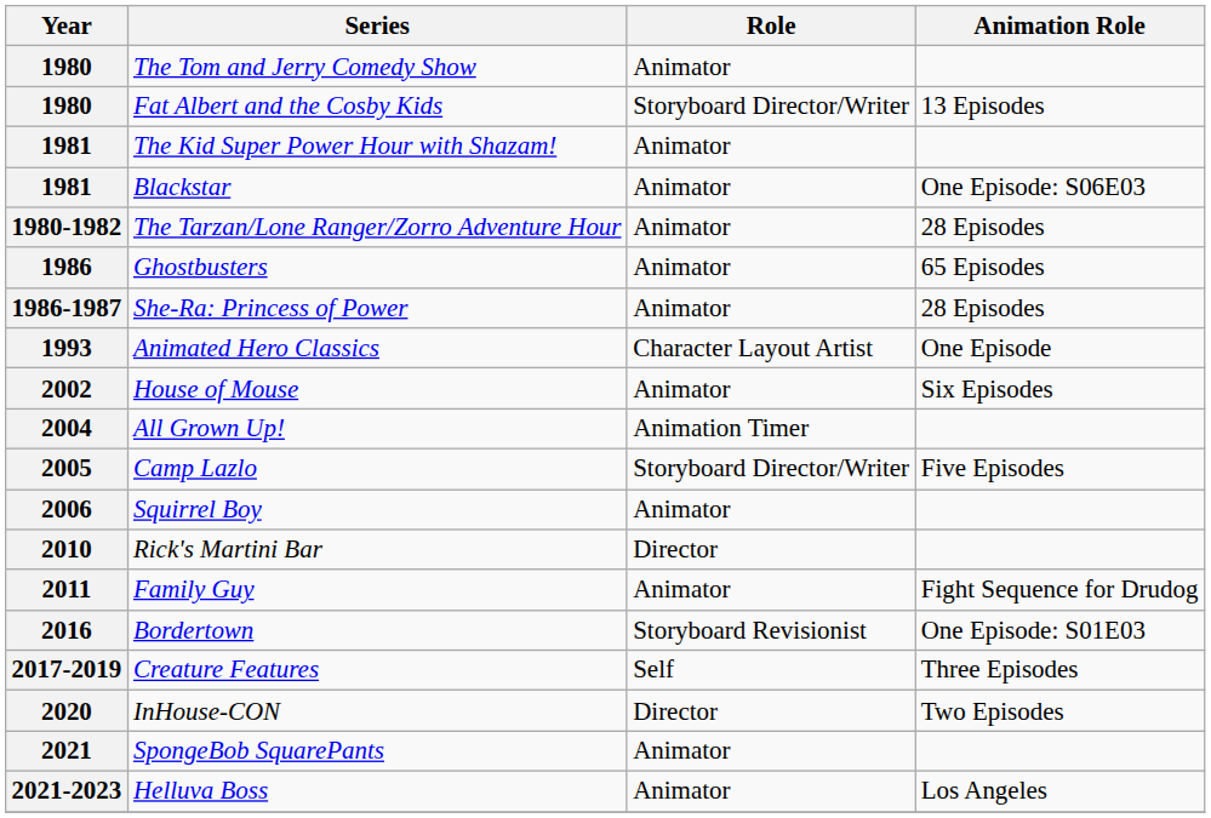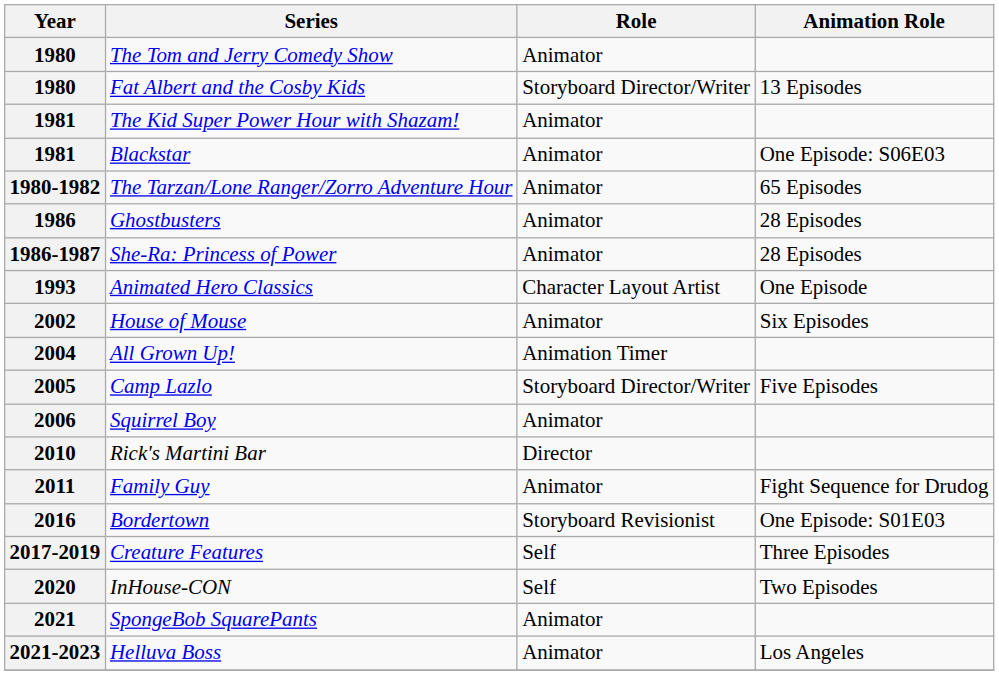 <table class="wikitable plainrowheaders sortable">
 <tr>
 <th scope="col">Year</th>
 <th scope="col">Series</th>
 <th scope="col">Role</th>
 <th scope="col">Animation Role</th>
 </tr>
 <tr>
 <th scope=row>1980</th>
 <td><em><a href='#'>The Tom and Jerry Comedy Show</a></em></td>
 <td>Animator</td>
 <td></td>
 </tr>
 <tr>
 <th scope=row>1980</th>
 <td><em><a href='#'>Fat Albert and the Cosby Kids</a></em></td>
 <td>Storyboard Director/Writer</td>
 <td>13 Episodes</td>
 </tr>
 <tr>
 <th scope=row>1981</th>
 <td><em><a href='#'>The Kid Super Power Hour with Shazam!</a></em></td>
 <td>Animator</td>
 <td></td>
 </tr>
 <tr>
 <th scope=row>1981</th>
 <td><em><a href='#'>Blackstar</a></em></td>
 <td>Animator</td>
 <td>One Episode: S06E03</td>
 </tr>
 <tr>
 <th scope=row>1980-1982</th>
 <td><em><a href='#'>The Tarzan/Lone Ranger/Zorro Adventure Hour</a></em></td>
 <td>Animator</td>
-<td>28 Episodes</td>
+<td>65 Episodes</td>
 </tr>
 <tr>
 <th scope=row>1986</th>
 <td><em><a href='#'>Ghostbusters</a></em></td>
 <td>Animator</td>
-<td>65 Episodes</td>
+<td>28 Episodes</td>
 </tr>
 <tr>
 <th scope=row>1986-1987</th>
 <td><em><a href='#'>She-Ra: Princess of Power</a></em></td>
 <td>Animator</td>
 <td>28 Episodes</td>
 </tr>
 <tr>
 <th scope=row>1993</th>
 <td><em><a href='#'>Animated Hero Classics</a></em></td>
 <td>Character Layout Artist</td>
 <td>One Episode</td>
 </tr>
 <tr>
 <th scope=row>2002</th>
 <td><em><a href='#'>House of Mouse</a></em></td>
 <td>Animator</td>
 <td>Six Episodes</td>
 </tr>
 <tr>
 <th scope=row>2004</th>
 <td><em><a href='#'>All Grown Up!</a></em></td>
 <td>Animation Timer</td>
 <td></td>
 </tr>
 <tr>
 <th scope=row>2005</th>
 <td><em><a href='#'>Camp Lazlo</a></em></td>
 <td>Storyboard Director/Writer</td>
 <td>Five Episodes</td>
 </tr>
 <tr>
 <th scope=row>2006</th>
 <td><em><a href='#'>Squirrel Boy</a></em></td>
 <td>Animator</td>
 <td></td>
 </tr>
 <tr>
 <th scope=row>2010</th>
 <td><em>Rick's Martini Bar</em></td>
 <td>Director</td>
 <td></td>
 </tr>
 <tr>
 <th scope=row>2011</th>
 <td><em><a href='#'>Family Guy</a></em></td>
 <td>Animator</td>
 <td>Fight Sequence for Drudog</td>
 </tr>
 <tr>
 <th scope=row>2016</th>
 <td><em><a href='#'>Bordertown</a></em></td>
 <td>Storyboard Revisionist</td>
 <td>One Episode: S01E03</td>
 </tr>
 <tr>
 <th scope=row>2017-2019</th>
 <td><em><a href='#'>Creature Features</a></em></td>
 <td>Self</td>
 <td>Three Episodes</td>
 </tr>
 <tr>
 <th scope=row>2020</th>
 <td><em>InHouse-CON</em></td>
-<td>Director</td>
+<td>Self</td>
 <td>Two Episodes</td>
 </tr>
 <tr>
 <th scope=row>2021</th>
 <td><em><a href='#'>SpongeBob SquarePants</a></em></td>
 <td>Animator</td>
 <td></td>
 </tr>
 <tr>
 <th scope=row>2021-2023</th>
 <td><em><a href='#'>Helluva Boss</a></em></td>
 <td>Animator</td>
 <td>Los Angeles</td>
 </tr>
 <tr>
 </tr>
 </table>
